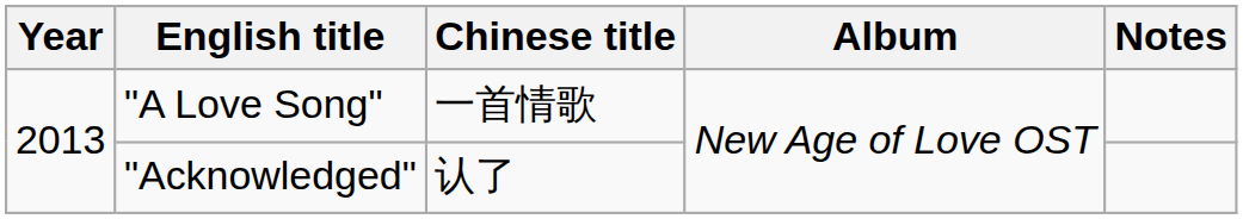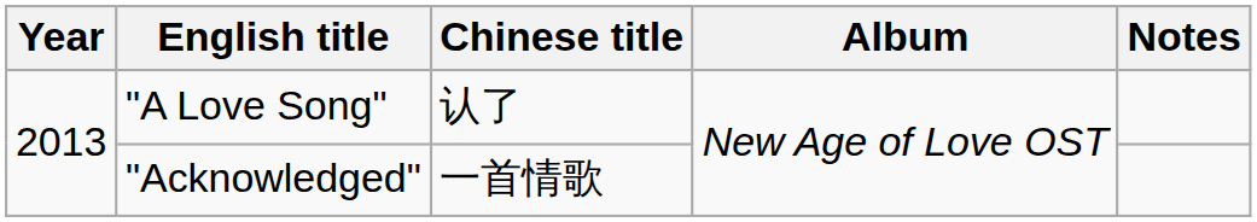 <table class="wikitable sortable">
 <tr>
 <th>Year</th>
 <th>English title</th>
 <th>Chinese title</th>
 <th>Album</th>
 <th>Notes</th>
 </tr>
 <tr>
 <td rowspan=2>2013</td>
 <td>"A Love Song"</td>
-<td>一首情歌</td>
+<td>认了</td>
 <td rowspan=2><em>New Age of Love OST</em></td>
 <td></td>
 </tr>
 <tr>
 <td>"Acknowledged"</td>
-<td>认了</td>
+<td>一首情歌</td>
 <td></td>
 </tr>
 </table>
